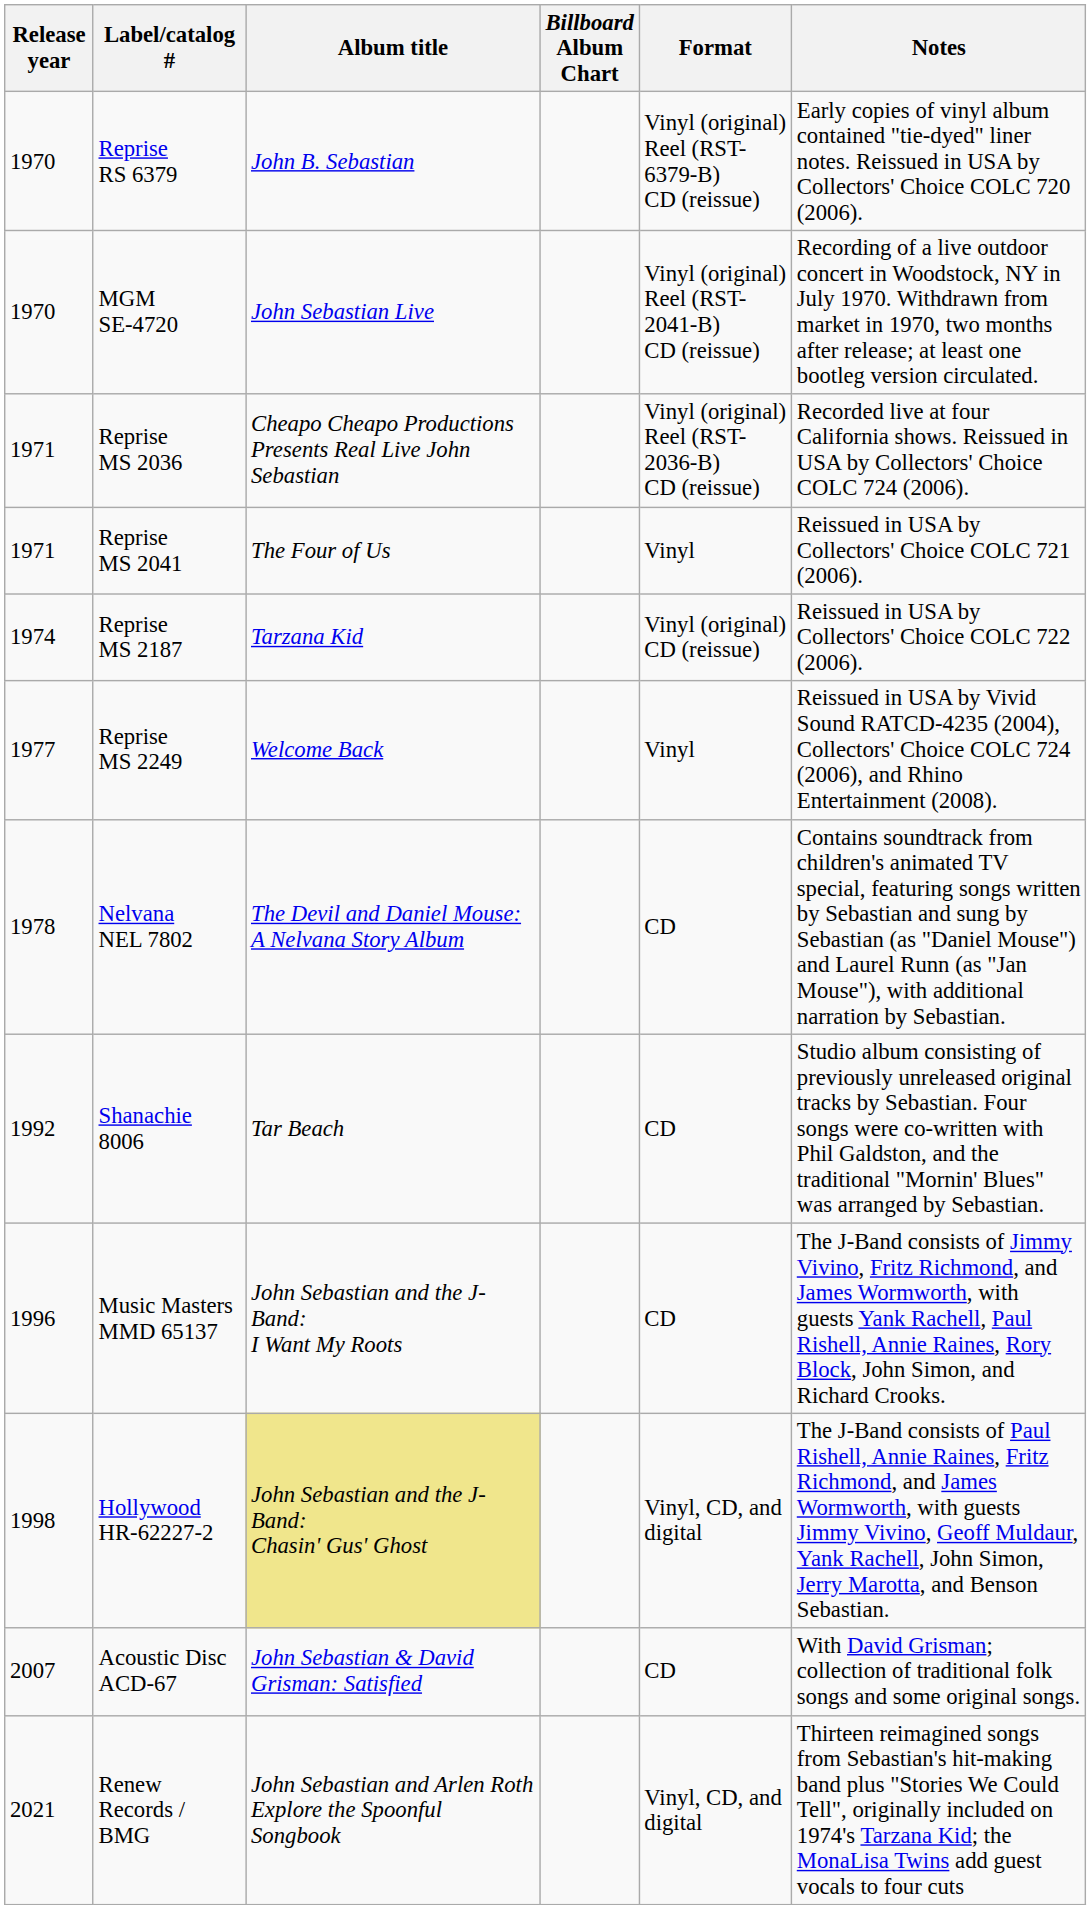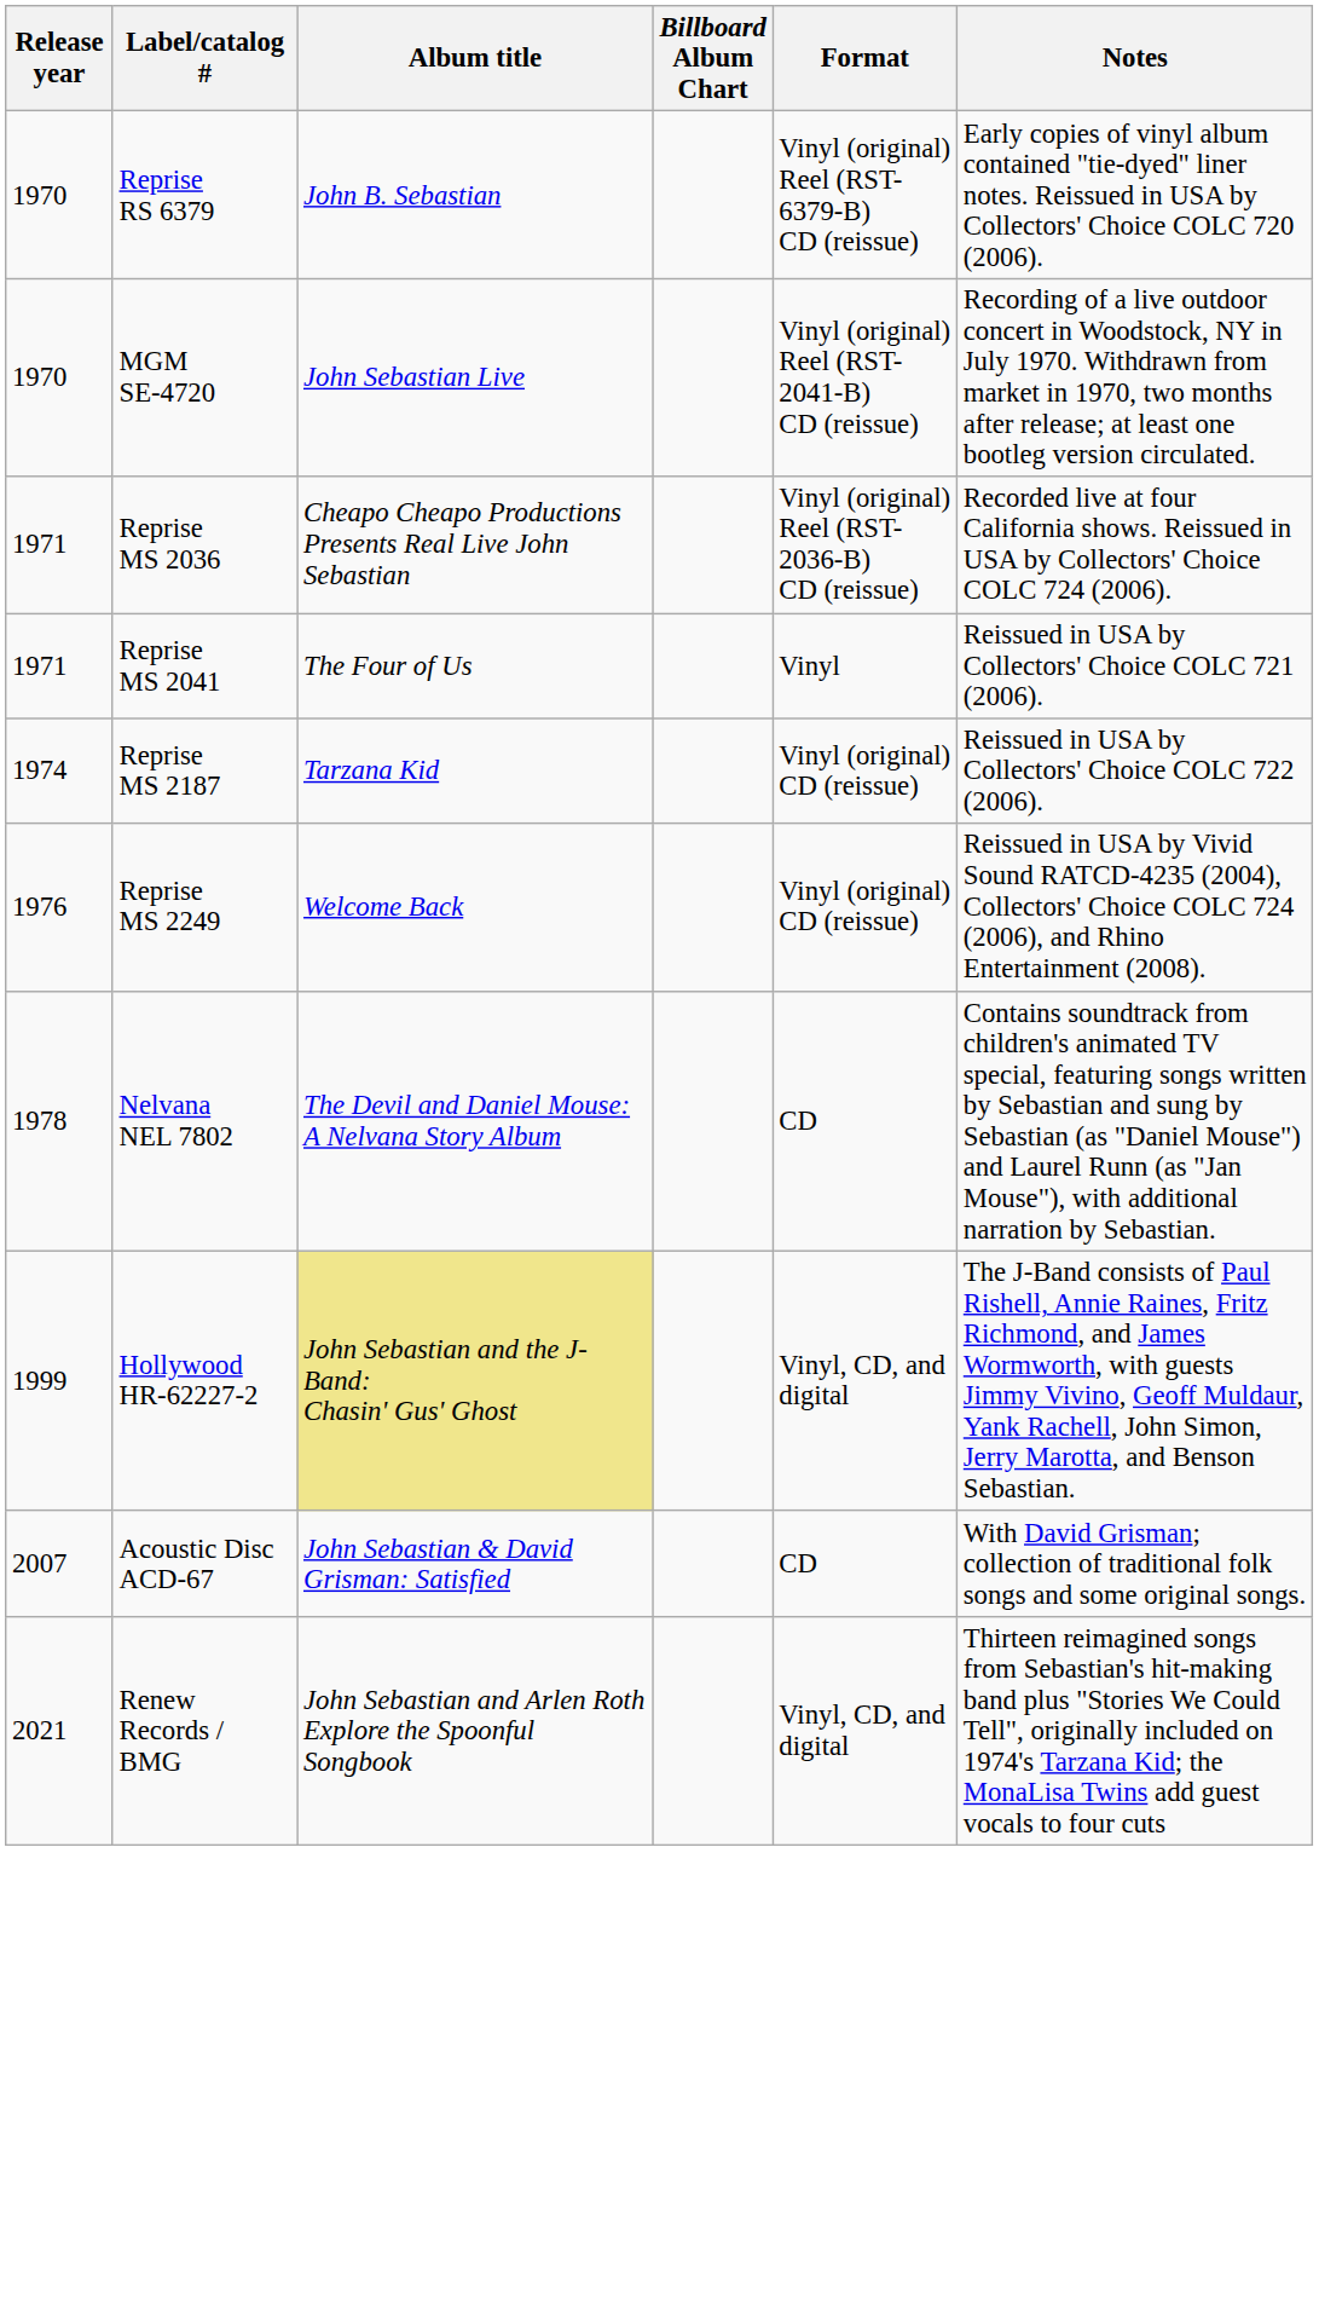 <table class="wikitable">
 <tr>
 <th width="55">Release year</th>
 <th style="width:100px;">Label/catalog #</th>
 <th style="width:200px;">Album title</th>
 <th width="20"><em>Billboard</em> Album Chart</th>
 <th style="width:100px;">Format</th>
 <th style="width:200px;">Notes</th>
 </tr>
 <tr>
 <td>1970</td>
 <td><a href='#'>Reprise</a><br> RS 6379</td>
 <td><em><a href='#'>John B. Sebastian</a></em></td>
 <td></td>
 <td>Vinyl (original)<br>Reel (RST-6379-B)<br>CD (reissue)</td>
 <td>Early copies of vinyl album contained "tie-dyed" liner notes. Reissued in USA by Collectors' Choice COLC 720 (2006).</td>
 </tr>
 <tr>
 <td>1970</td>
 <td>MGM<br> SE-4720</td>
 <td><em><a href='#'>John Sebastian Live</a></em></td>
 <td></td>
 <td>Vinyl (original)<br>Reel (RST-2041-B)<br>CD (reissue)</td>
 <td>Recording of a live outdoor concert in Woodstock, NY in July 1970. Withdrawn from market in 1970, two months after release; at least one bootleg version circulated.</td>
 </tr>
 <tr>
 <td>1971</td>
 <td>Reprise<br> MS 2036</td>
 <td><em>Cheapo Cheapo Productions Presents Real Live John Sebastian</em></td>
 <td></td>
 <td>Vinyl (original)<br>Reel (RST-2036-B)<br>CD (reissue)</td>
 <td>Recorded live at four California shows. Reissued in USA by Collectors' Choice COLC 724 (2006).</td>
 </tr>
 <tr>
 <td>1971</td>
 <td>Reprise<br> MS 2041</td>
 <td><em>The Four of Us</em></td>
 <td></td>
 <td>Vinyl</td>
 <td>Reissued in USA by Collectors' Choice COLC 721 (2006).</td>
 </tr>
 <tr>
 <td>1974</td>
 <td>Reprise<br> MS 2187</td>
 <td><em><a href='#'>Tarzana Kid</a></em></td>
 <td></td>
 <td>Vinyl (original)<br>CD (reissue)</td>
 <td>Reissued in USA by Collectors' Choice COLC 722 (2006).</td>
 </tr>
 <tr>
-<td>1977</td>
+<td>1976</td>
 <td>Reprise<br> MS 2249</td>
 <td><em><a href='#'>Welcome Back</a></em></td>
 <td></td>
-<td>Vinyl</td>
+<td>Vinyl (original)<br>CD (reissue)</td>
 <td>Reissued in USA by Vivid Sound RATCD-4235 (2004), Collectors' Choice COLC 724 (2006), and Rhino Entertainment (2008).</td>
 </tr>
 <tr>
 <td>1978</td>
 <td><a href='#'>Nelvana</a><br> NEL 7802</td>
 <td><em><a href='#'>The Devil and Daniel Mouse: A Nelvana Story Album</a></em></td>
 <td></td>
 <td>CD</td>
 <td>Contains soundtrack from children's animated TV special, featuring songs written by Sebastian and sung by Sebastian (as "Daniel Mouse") and Laurel Runn (as "Jan Mouse"), with additional narration by Sebastian.</td>
 </tr>
 <tr>
-<td>1992</td>
-<td><a href='#'>Shanachie</a><br> 8006</td>
-<td><em>Tar Beach</em></td>
-<td></td>
-<td>CD</td>
-<td>Studio album consisting of previously unreleased original tracks by Sebastian. Four songs were co-written with Phil Galdston, and the traditional "Mornin' Blues" was arranged by Sebastian.</td>
-</tr>
-<tr>
-<td>1996</td>
-<td>Music Masters<br> MMD 65137</td>
-<td><em>John Sebastian and the J-Band: <br>I Want My Roots</em></td>
-<td></td>
-<td>CD</td>
-<td>The J-Band consists of <a href='#'>Jimmy Vivino</a>, <a href='#'>Fritz Richmond</a>, and <a href='#'>James Wormworth</a>, with guests <a href='#'>Yank Rachell</a>, <a href='#'>Paul Rishell, Annie Raines</a>, <a href='#'>Rory Block</a>, John Simon, and Richard Crooks.</td>
-</tr>
-<tr>
-<td>1998</td>
+<td>1999</td>
 <td><a href='#'>Hollywood</a><br> HR-62227-2</td>
 <td style="background: khaki;"><em>John Sebastian and the J-Band:<br>Chasin' Gus' Ghost</em></td>
 <td></td>
 <td>Vinyl, CD, and digital</td>
 <td>The J-Band consists of <a href='#'>Paul Rishell, Annie Raines</a>, <a href='#'>Fritz Richmond</a>, and <a href='#'>James Wormworth</a>, with guests <a href='#'>Jimmy Vivino</a>, <a href='#'>Geoff Muldaur</a>, <a href='#'>Yank Rachell</a>, John Simon, <a href='#'>Jerry Marotta</a>, and Benson Sebastian.</td>
 </tr>
 <tr>
 <td>2007</td>
 <td>Acoustic Disc<br> ACD-67</td>
 <td><em><a href='#'>John Sebastian & David Grisman: Satisfied</a></em></td>
 <td></td>
 <td>CD</td>
 <td>With <a href='#'>David Grisman</a>; collection of traditional folk songs and some original songs.</td>
 </tr>
 <tr>
 <td>2021</td>
 <td>Renew Records / BMG</td>
 <td><em>John Sebastian and Arlen Roth Explore the Spoonful Songbook</em></td>
 <td></td>
 <td>Vinyl, CD, and digital</td>
 <td>Thirteen reimagined songs from Sebastian's hit-making band plus "Stories We Could Tell", originally included on 1974's <a href='#'>Tarzana Kid</a>; the <a href='#'>MonaLisa Twins</a> add guest vocals to four cuts</td>
 </tr>
 <tr>
 </tr>
 </table>
